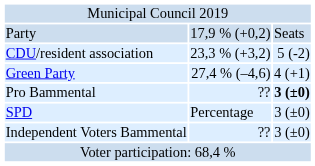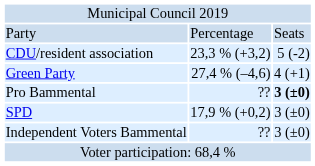 <table border=0>
 <tr bgcolor=#FFFFFF>
 </tr>
 <tr bgcolor=#CCDDEE>
 <td colspan=6 align=center>Municipal Council 2019</td>
 </tr>
 <tr bgcolor=#CCDDEE>
 <td>Party</td>
-<td align=right>17,9 % (+0,2)</td>
+<td>Percentage</td>
 <td>Seats</td>
 </tr>
 <tr bgcolor=#DDEEFF>
 <td><a href='#'>CDU</a>/resident association</td>
 <td align=right>23,3 % (+3,2)</td>
 <td align=right>5 (-2)</td>
 </tr>
 <tr bgcolor=#DDEEFF>
 <td><a href='#'>Green Party</a></td>
 <td align=right>27,4 % (–4,6)</td>
 <td align=right>4 (+1)</td>
 </tr>
 <tr bgcolor=#DDEEFF>
 <td>Pro Bammental</td>
 <td align=right>??</td>
 <td align=right><strong>3 (±0)</strong></td>
 </tr>
 <tr bgcolor=#DDEEFF>
 <td><a href='#'>SPD</a></td>
-<td>Percentage</td>
+<td align=right>17,9 % (+0,2)</td>
 <td align=right>3 (±0)</td>
 </tr>
 <tr bgcolor=#DDEEFF>
 <td>Independent Voters Bammental</td>
 <td align=right>??</td>
 <td align=right>3 (±0)</td>
 </tr>
 <tr bgcolor=#CCDDEE>
 <td colspan=6 align=center>Voter participation: 68,4 %</td>
 </tr>
 </table>
